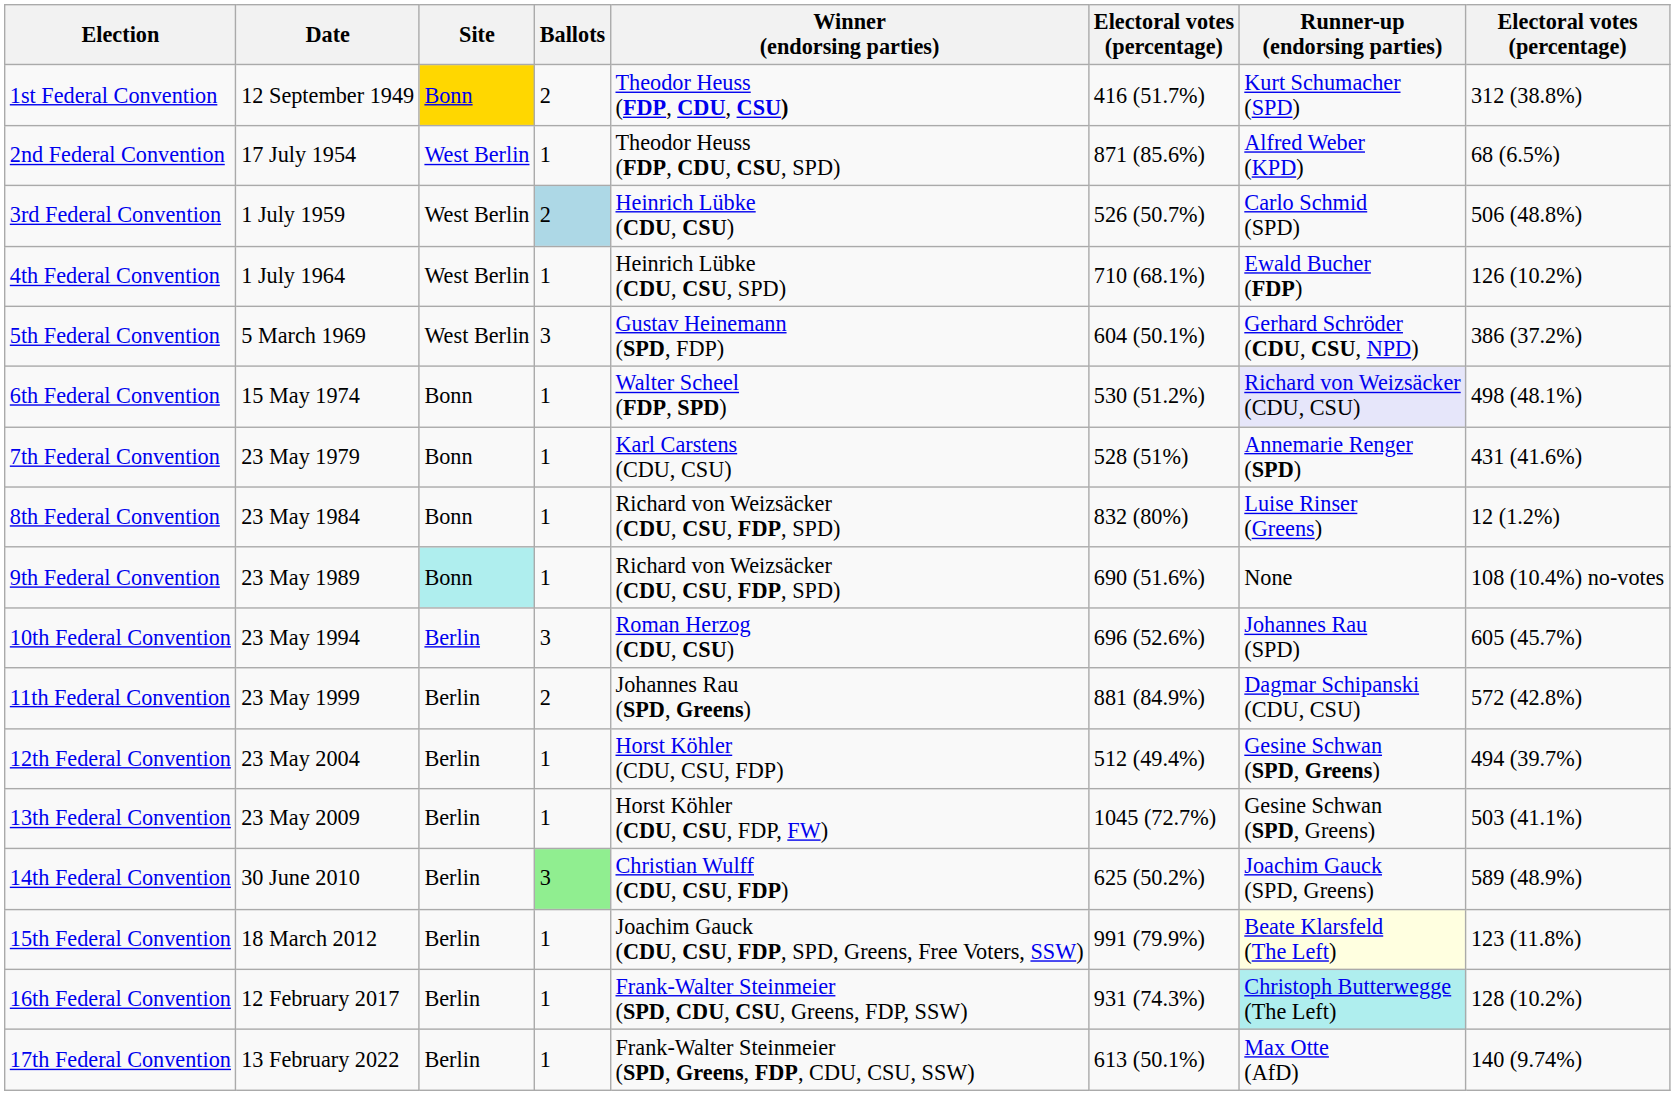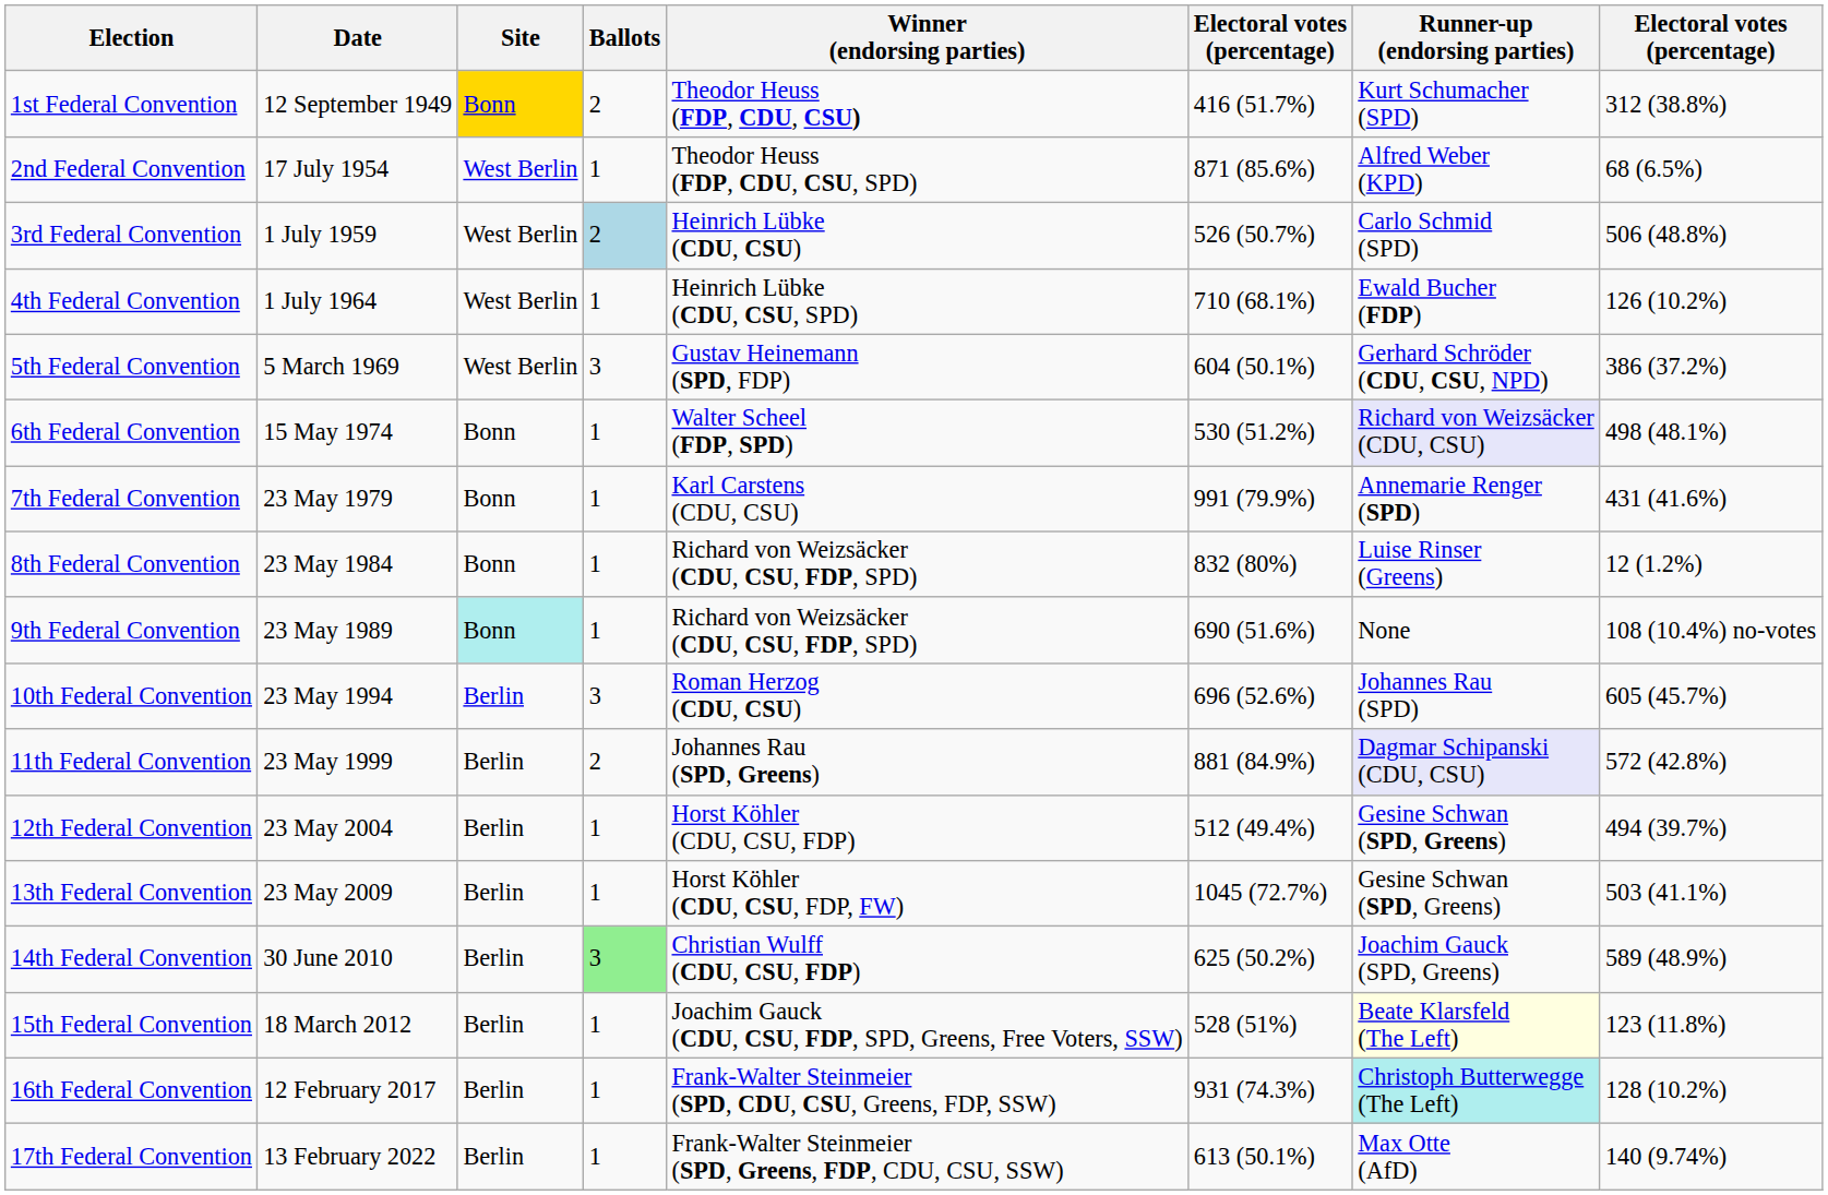 <table class="wikitable">
 <tr>
 <th>Election</th>
 <th>Date</th>
 <th>Site</th>
 <th>Ballots</th>
 <th>Winner<br>(endorsing parties)</th>
 <th>Electoral votes<br>(percentage)</th>
 <th>Runner-up<br>(endorsing parties)</th>
 <th>Electoral votes<br>(percentage)</th>
 </tr>
 <tr>
 <td><a href='#'>1st Federal Convention</a></td>
 <td>12 September 1949</td>
 <td style="background: gold;"><a href='#'>Bonn</a></td>
 <td>2</td>
 <td><a href='#'>Theodor Heuss</a><br>(<strong><a href='#'>FDP</a></strong>, <strong><a href='#'>CDU</a></strong>, <strong><a href='#'>CSU</a>)</strong></td>
 <td>416 (51.7%)</td>
 <td><a href='#'>Kurt Schumacher</a><br>(<a href='#'>SPD</a>)</td>
 <td>312 (38.8%)</td>
 </tr>
 <tr>
 <td><a href='#'>2nd Federal Convention</a></td>
 <td>17 July 1954</td>
 <td><a href='#'>West Berlin</a></td>
 <td>1</td>
 <td>Theodor Heuss<br>(<strong>FDP</strong>, <strong>CDU</strong>, <strong>CSU</strong>, SPD)</td>
 <td>871 (85.6%)</td>
 <td><a href='#'>Alfred Weber</a><br>(<a href='#'>KPD</a>)</td>
 <td>68 (6.5%)</td>
 </tr>
 <tr>
 <td><a href='#'>3rd Federal Convention</a></td>
 <td>1 July 1959</td>
 <td>West Berlin</td>
 <td style="background: lightblue;">2</td>
 <td><a href='#'>Heinrich Lübke</a><br>(<strong>CDU</strong>, <strong>CSU</strong>)</td>
 <td>526 (50.7%)</td>
 <td><a href='#'>Carlo Schmid</a><br>(SPD)</td>
 <td>506 (48.8%)</td>
 </tr>
 <tr>
 <td><a href='#'>4th Federal Convention</a></td>
 <td>1 July 1964</td>
 <td>West Berlin</td>
 <td>1</td>
 <td>Heinrich Lübke<br>(<strong>CDU</strong>, <strong>CSU</strong>, SPD)</td>
 <td>710 (68.1%)</td>
 <td><a href='#'>Ewald Bucher</a><br>(<strong>FDP</strong>)</td>
 <td>126 (10.2%)</td>
 </tr>
 <tr>
 <td><a href='#'>5th Federal Convention</a></td>
 <td>5 March 1969</td>
 <td>West Berlin</td>
 <td>3</td>
 <td><a href='#'>Gustav Heinemann</a><br>(<strong>SPD</strong>, FDP)</td>
 <td>604 (50.1%)</td>
 <td><a href='#'>Gerhard Schröder</a><br>(<strong>CDU</strong>, <strong>CSU</strong>, <a href='#'>NPD</a>)</td>
 <td>386 (37.2%)</td>
 </tr>
 <tr>
 <td><a href='#'>6th Federal Convention</a></td>
 <td>15 May 1974</td>
 <td>Bonn</td>
 <td>1</td>
 <td><a href='#'>Walter Scheel</a><br>(<strong>FDP</strong>, <strong>SPD</strong>)</td>
 <td>530 (51.2%)</td>
 <td style="background: lavender;"><a href='#'>Richard von Weizsäcker</a><br>(CDU, CSU)</td>
 <td>498 (48.1%)</td>
 </tr>
 <tr>
 <td><a href='#'>7th Federal Convention</a></td>
 <td>23 May 1979</td>
 <td>Bonn</td>
 <td>1</td>
 <td><a href='#'>Karl Carstens</a><br>(CDU, CSU)</td>
-<td>528 (51%)</td>
+<td>991 (79.9%)</td>
 <td><a href='#'>Annemarie Renger</a><br>(<strong>SPD</strong>)</td>
 <td>431 (41.6%)</td>
 </tr>
 <tr>
 <td><a href='#'>8th Federal Convention</a></td>
 <td>23 May 1984</td>
 <td>Bonn</td>
 <td>1</td>
 <td>Richard von Weizsäcker<br>(<strong>CDU</strong>, <strong>CSU</strong>, <strong>FDP</strong>, SPD)</td>
 <td>832 (80%)</td>
 <td><a href='#'>Luise Rinser</a><br>(<a href='#'>Greens</a>)</td>
 <td>12 (1.2%)</td>
 </tr>
 <tr>
 <td><a href='#'>9th Federal Convention</a></td>
 <td>23 May 1989</td>
 <td style="background: paleturquoise;">Bonn</td>
 <td>1</td>
 <td>Richard von Weizsäcker<br>(<strong>CDU</strong>, <strong>CSU</strong>, <strong>FDP</strong>, SPD)</td>
 <td>690 (51.6%)</td>
 <td>None</td>
 <td>108 (10.4%) no-votes</td>
 </tr>
 <tr>
 <td><a href='#'>10th Federal Convention</a></td>
 <td>23 May 1994</td>
 <td><a href='#'>Berlin</a></td>
 <td>3</td>
 <td><a href='#'>Roman Herzog</a><br>(<strong>CDU</strong>, <strong>CSU</strong>)</td>
 <td>696 (52.6%)</td>
 <td><a href='#'>Johannes Rau</a><br>(SPD)</td>
 <td>605 (45.7%)</td>
 </tr>
 <tr>
 <td><a href='#'>11th Federal Convention</a></td>
 <td>23 May 1999</td>
 <td>Berlin</td>
 <td>2</td>
 <td>Johannes Rau<br>(<strong>SPD</strong>, <strong>Greens</strong>)</td>
 <td>881 (84.9%)</td>
-<td><a href='#'>Dagmar Schipanski</a><br>(CDU, CSU)</td>
+<td style="background: lavender;"><a href='#'>Dagmar Schipanski</a><br>(CDU, CSU)</td>
 <td>572 (42.8%)</td>
 </tr>
 <tr>
 <td><a href='#'>12th Federal Convention</a></td>
 <td>23 May 2004</td>
 <td>Berlin</td>
 <td>1</td>
 <td><a href='#'>Horst Köhler</a><br>(CDU, CSU, FDP)</td>
 <td>512 (49.4%)</td>
 <td><a href='#'>Gesine Schwan</a><br>(<strong>SPD</strong>, <strong>Greens</strong>)</td>
 <td>494 (39.7%)</td>
 </tr>
 <tr>
 <td><a href='#'>13th Federal Convention</a></td>
 <td>23 May 2009</td>
 <td>Berlin</td>
 <td>1</td>
 <td>Horst Köhler<br>(<strong>CDU</strong>, <strong>CSU</strong>, FDP, <a href='#'>FW</a>)</td>
 <td>1045 (72.7%)</td>
 <td>Gesine Schwan<br>(<strong>SPD</strong>, Greens)</td>
 <td>503 (41.1%)</td>
 </tr>
 <tr>
 <td><a href='#'>14th Federal Convention</a></td>
 <td>30 June 2010</td>
 <td>Berlin</td>
 <td style="background: lightgreen;">3</td>
 <td><a href='#'>Christian Wulff</a><br>(<strong>CDU</strong>, <strong>CSU</strong>, <strong>FDP</strong>)</td>
 <td>625 (50.2%)</td>
 <td><a href='#'>Joachim Gauck</a><br>(SPD, Greens)</td>
 <td>589 (48.9%)</td>
 </tr>
 <tr>
 <td><a href='#'>15th Federal Convention</a></td>
 <td>18 March 2012</td>
 <td>Berlin</td>
 <td>1</td>
 <td>Joachim Gauck<br>(<strong>CDU</strong>, <strong>CSU</strong>, <strong>FDP</strong>, SPD, Greens, Free Voters, <a href='#'>SSW</a>)</td>
-<td>991 (79.9%)</td>
+<td>528 (51%)</td>
 <td style="background: lightyellow;"><a href='#'>Beate Klarsfeld</a><br>(<a href='#'>The Left</a>)</td>
 <td>123 (11.8%)</td>
 </tr>
 <tr>
 <td><a href='#'>16th Federal Convention</a></td>
 <td>12 February 2017</td>
 <td>Berlin</td>
 <td>1</td>
 <td><a href='#'>Frank-Walter Steinmeier</a><br>(<strong>SPD</strong>, <strong>CDU</strong>, <strong>CSU</strong>, Greens, FDP, SSW)</td>
 <td>931 (74.3%)</td>
 <td style="background: paleturquoise;"><a href='#'>Christoph Butterwegge</a><br>(The Left)</td>
 <td>128 (10.2%)</td>
 </tr>
 <tr>
 <td><a href='#'>17th Federal Convention</a></td>
 <td>13 February 2022</td>
 <td>Berlin</td>
 <td>1</td>
 <td>Frank-Walter Steinmeier<br>(<strong>SPD</strong>, <strong>Greens</strong>, <strong> FDP</strong>, CDU, CSU, SSW)</td>
 <td>613 (50.1%)</td>
 <td><a href='#'>Max Otte</a><br>(AfD)</td>
 <td>140 (9.74%)</td>
 </tr>
 </table>
